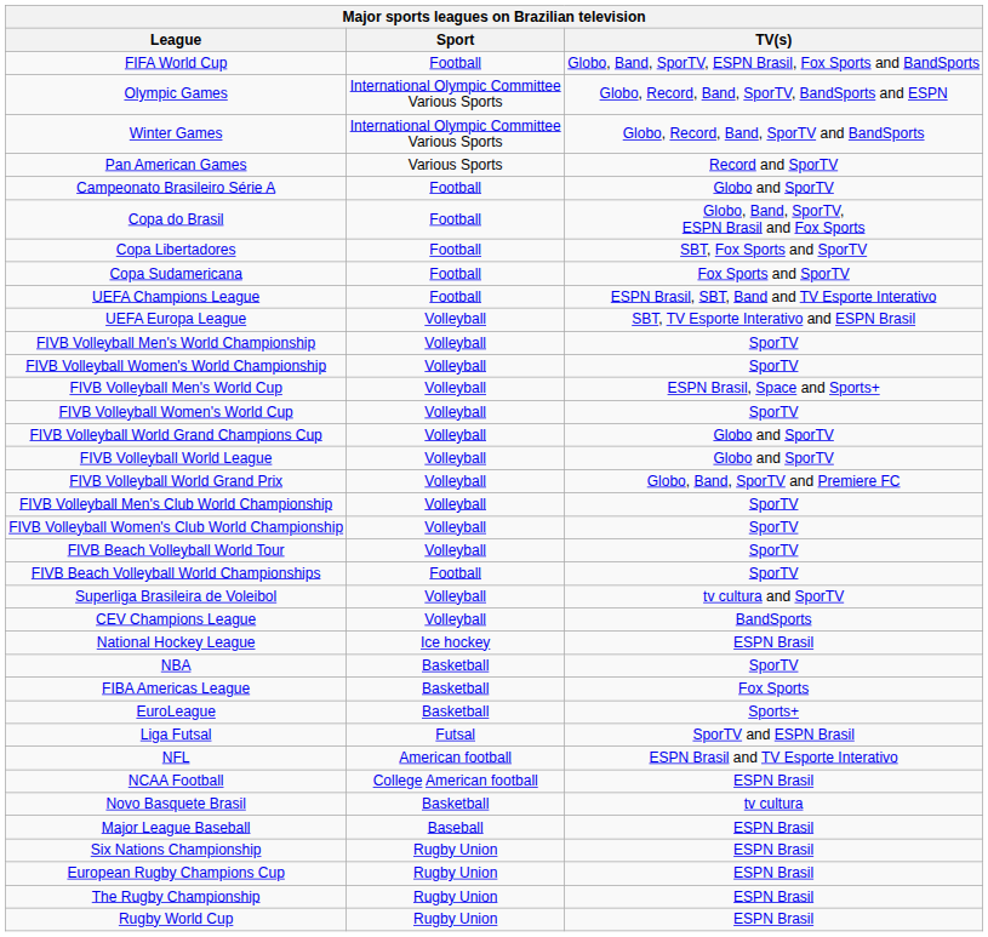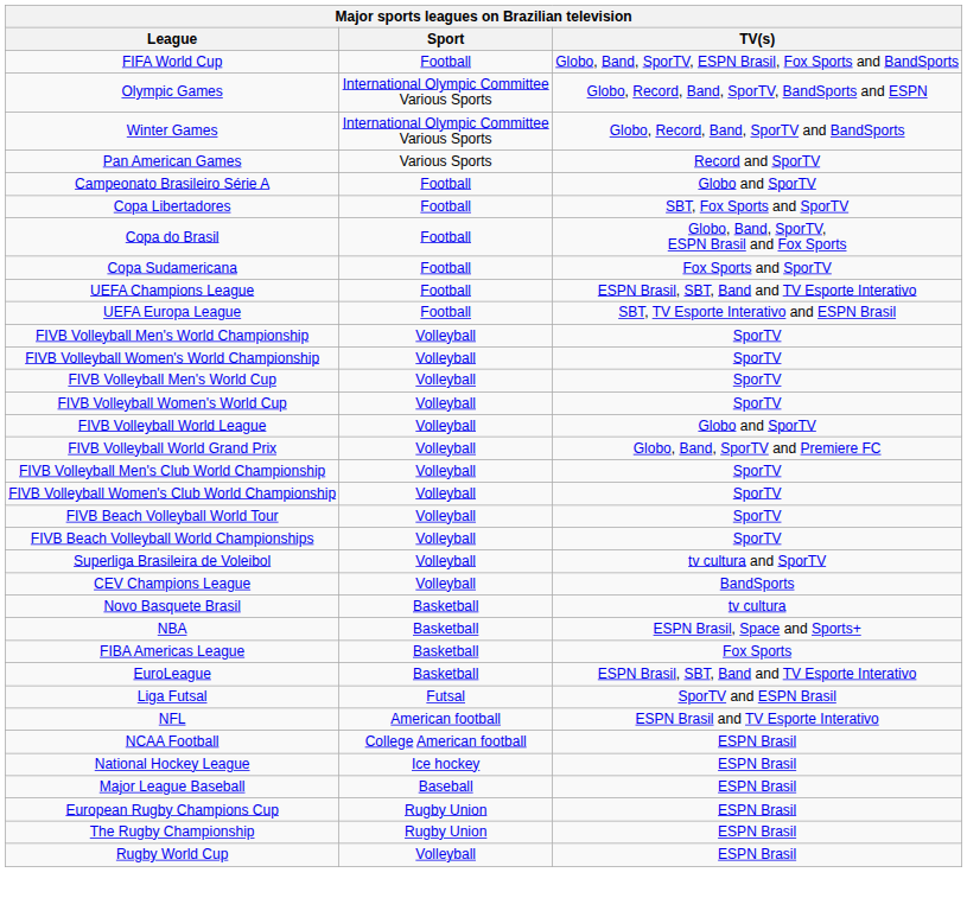 <table class="wikitable plainrowheaders" style="text-align:center">
 <tr>
 <th scope="col" colspan="3">Major sports leagues on Brazilian television</th>
 </tr>
 <tr>
 <th scope="col">League</th>
 <th scope="col">Sport</th>
 <th scope="col">TV(s)</th>
 </tr>
 <tr>
 <td><a href='#'>FIFA World Cup</a></td>
 <td><a href='#'>Football</a></td>
 <td><a href='#'>Globo</a>, <a href='#'>Band</a>, <a href='#'>SporTV</a>, <a href='#'>ESPN Brasil</a>, <a href='#'>Fox Sports</a> and <a href='#'>BandSports</a></td>
 </tr>
 <tr>
 <td><a href='#'>Olympic Games</a></td>
 <td><a href='#'>International Olympic Committee</a><br>Various Sports</td>
 <td><a href='#'>Globo</a>, <a href='#'>Record</a>, <a href='#'>Band</a>, <a href='#'>SporTV</a>, <a href='#'>BandSports</a> and <a href='#'>ESPN</a></td>
 </tr>
 <tr>
 <td><a href='#'>Winter Games</a></td>
 <td><a href='#'>International Olympic Committee</a><br>Various Sports</td>
 <td><a href='#'>Globo</a>, <a href='#'>Record</a>, <a href='#'>Band</a>, <a href='#'>SporTV</a> and <a href='#'>BandSports</a></td>
 </tr>
 <tr>
 <td><a href='#'>Pan American Games</a></td>
 <td>Various Sports</td>
 <td><a href='#'>Record</a> and <a href='#'>SporTV</a></td>
 </tr>
 <tr>
 <td><a href='#'>Campeonato Brasileiro Série A</a></td>
 <td><a href='#'>Football</a></td>
 <td><a href='#'>Globo</a> and <a href='#'>SporTV</a></td>
 </tr>
 <tr>
+<td><a href='#'>Copa Libertadores</a></td>
+<td><a href='#'>Football</a></td>
+<td><a href='#'>SBT</a>, <a href='#'>Fox Sports</a> and <a href='#'>SporTV</a></td>
+</tr>
+<tr>
 <td><a href='#'>Copa do Brasil</a></td>
 <td><a href='#'>Football</a></td>
 <td><a href='#'>Globo</a>, <a href='#'>Band</a>, <a href='#'>SporTV</a>,<br><a href='#'>ESPN Brasil</a> and <a href='#'>Fox Sports</a></td>
-</tr>
-<tr>
-<td><a href='#'>Copa Libertadores</a></td>
-<td><a href='#'>Football</a></td>
-<td><a href='#'>SBT</a>, <a href='#'>Fox Sports</a> and <a href='#'>SporTV</a></td>
 </tr>
 <tr>
 <td><a href='#'>Copa Sudamericana</a></td>
 <td><a href='#'>Football</a></td>
 <td><a href='#'>Fox Sports</a> and <a href='#'>SporTV</a></td>
 </tr>
 <tr>
 <td><a href='#'>UEFA Champions League</a></td>
 <td><a href='#'>Football</a></td>
 <td><a href='#'>ESPN Brasil</a>, <a href='#'>SBT</a>, <a href='#'>Band</a> and <a href='#'>TV Esporte Interativo</a></td>
 </tr>
 <tr>
 <td><a href='#'>UEFA Europa League</a></td>
-<td><a href='#'>Volleyball</a></td>
+<td><a href='#'>Football</a></td>
 <td><a href='#'>SBT</a>, <a href='#'>TV Esporte Interativo</a> and <a href='#'>ESPN Brasil</a></td>
 </tr>
 <tr>
 <td><a href='#'>FIVB Volleyball Men's World Championship</a></td>
 <td><a href='#'>Volleyball</a></td>
 <td><a href='#'>SporTV</a></td>
 </tr>
 <tr>
 <td><a href='#'>FIVB Volleyball Women's World Championship</a></td>
 <td><a href='#'>Volleyball</a></td>
 <td><a href='#'>SporTV</a></td>
 </tr>
 <tr>
 <td><a href='#'>FIVB Volleyball Men's World Cup</a></td>
 <td><a href='#'>Volleyball</a></td>
-<td><a href='#'>ESPN Brasil</a>, <a href='#'>Space</a> and <a href='#'>Sports+</a></td>
+<td><a href='#'>SporTV</a></td>
 </tr>
 <tr>
 <td><a href='#'>FIVB Volleyball Women's World Cup</a></td>
 <td><a href='#'>Volleyball</a></td>
 <td><a href='#'>SporTV</a></td>
-</tr>
-<tr>
-<td><a href='#'>FIVB Volleyball World Grand Champions Cup</a></td>
-<td><a href='#'>Volleyball</a></td>
-<td><a href='#'>Globo</a> and <a href='#'>SporTV</a></td>
 </tr>
 <tr>
 <td><a href='#'>FIVB Volleyball World League</a></td>
 <td><a href='#'>Volleyball</a></td>
 <td><a href='#'>Globo</a> and <a href='#'>SporTV</a></td>
 </tr>
 <tr>
 <td><a href='#'>FIVB Volleyball World Grand Prix</a></td>
 <td><a href='#'>Volleyball</a></td>
 <td><a href='#'>Globo</a>, <a href='#'>Band</a>, <a href='#'>SporTV</a> and <a href='#'>Premiere FC</a></td>
 </tr>
 <tr>
 <td><a href='#'>FIVB Volleyball Men's Club World Championship</a></td>
 <td><a href='#'>Volleyball</a></td>
 <td><a href='#'>SporTV</a></td>
 </tr>
 <tr>
 <td><a href='#'>FIVB Volleyball Women's Club World Championship</a></td>
 <td><a href='#'>Volleyball</a></td>
 <td><a href='#'>SporTV</a></td>
 </tr>
 <tr>
 <td><a href='#'>FIVB Beach Volleyball World Tour</a></td>
 <td><a href='#'>Volleyball</a></td>
 <td><a href='#'>SporTV</a></td>
 </tr>
 <tr>
 <td><a href='#'>FIVB Beach Volleyball World Championships</a></td>
-<td><a href='#'>Football</a></td>
+<td><a href='#'>Volleyball</a></td>
 <td><a href='#'>SporTV</a></td>
 </tr>
 <tr>
 <td><a href='#'>Superliga Brasileira de Voleibol</a></td>
 <td><a href='#'>Volleyball</a></td>
 <td><a href='#'>tv cultura</a> and <a href='#'>SporTV</a></td>
 </tr>
 <tr>
 <td><a href='#'>CEV Champions League</a></td>
 <td><a href='#'>Volleyball</a></td>
 <td><a href='#'>BandSports</a></td>
 </tr>
 <tr>
-<td><a href='#'>National Hockey League</a></td>
-<td><a href='#'>Ice hockey</a></td>
-<td><a href='#'>ESPN Brasil</a></td>
+<td><a href='#'>Novo Basquete Brasil</a></td>
+<td><a href='#'>Basketball</a></td>
+<td><a href='#'>tv cultura</a></td>
 </tr>
 <tr>
 <td><a href='#'>NBA</a></td>
 <td><a href='#'>Basketball</a></td>
-<td><a href='#'>SporTV</a></td>
+<td><a href='#'>ESPN Brasil</a>, <a href='#'>Space</a> and <a href='#'>Sports+</a></td>
 </tr>
 <tr>
 <td><a href='#'>FIBA Americas League</a></td>
 <td><a href='#'>Basketball</a></td>
 <td><a href='#'>Fox Sports</a></td>
 </tr>
 <tr>
 <td><a href='#'>EuroLeague</a></td>
 <td><a href='#'>Basketball</a></td>
-<td><a href='#'>Sports+</a></td>
+<td><a href='#'>ESPN Brasil</a>, <a href='#'>SBT</a>, <a href='#'>Band</a> and <a href='#'>TV Esporte Interativo</a></td>
 </tr>
 <tr>
 <td><a href='#'>Liga Futsal</a></td>
 <td><a href='#'>Futsal</a></td>
 <td><a href='#'>SporTV</a> and <a href='#'>ESPN Brasil</a></td>
 </tr>
 <tr>
 <td><a href='#'>NFL</a></td>
 <td><a href='#'>American football</a></td>
 <td><a href='#'>ESPN Brasil</a> and <a href='#'>TV Esporte Interativo</a></td>
 </tr>
 <tr>
 <td><a href='#'>NCAA Football</a></td>
 <td><a href='#'>College</a> <a href='#'>American football</a></td>
 <td><a href='#'>ESPN Brasil</a></td>
 </tr>
 <tr>
-<td><a href='#'>Novo Basquete Brasil</a></td>
-<td><a href='#'>Basketball</a></td>
-<td><a href='#'>tv cultura</a></td>
+<td><a href='#'>National Hockey League</a></td>
+<td><a href='#'>Ice hockey</a></td>
+<td><a href='#'>ESPN Brasil</a></td>
 </tr>
 <tr>
 <td><a href='#'>Major League Baseball</a></td>
 <td><a href='#'>Baseball</a></td>
-<td><a href='#'>ESPN Brasil</a></td>
-</tr>
-<tr>
-<td><a href='#'>Six Nations Championship</a></td>
-<td><a href='#'>Rugby Union</a></td>
 <td><a href='#'>ESPN Brasil</a></td>
 </tr>
 <tr>
 <td><a href='#'>European Rugby Champions Cup</a></td>
 <td><a href='#'>Rugby Union</a></td>
 <td><a href='#'>ESPN Brasil</a></td>
 </tr>
 <tr>
 <td><a href='#'>The Rugby Championship</a></td>
 <td><a href='#'>Rugby Union</a></td>
 <td><a href='#'>ESPN Brasil</a></td>
 </tr>
 <tr>
 <td><a href='#'>Rugby World Cup</a></td>
-<td><a href='#'>Rugby Union</a></td>
+<td><a href='#'>Volleyball</a></td>
 <td><a href='#'>ESPN Brasil</a></td>
 </tr>
 </table>
